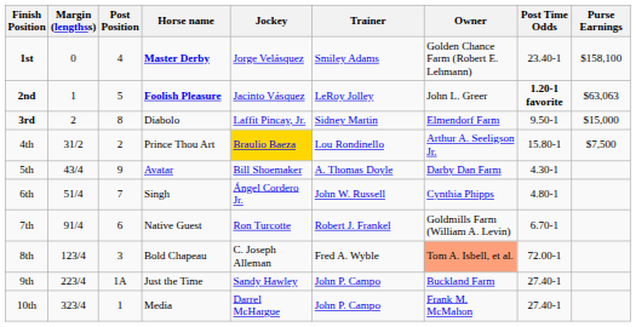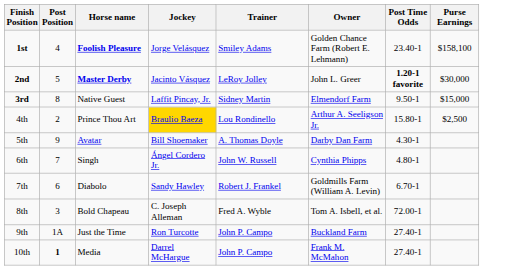 <table class="wikitable sortable" | border="2" cellpadding="1" style="border-collapse: collapse; font-size:90%">
 <tr>
 <th width="45px">Finish <br> Position</th>
-<th width="45px">Margin<br> <span>(<a href='#'>lengths</a>s)</span></th>
 <th width="40px">Post <br> Position</th>
 <th width="110px">Horse name</th>
 <th width="100px">Jockey</th>
 <th width="140px">Trainer</th>
 <th width="115px">Owner</th>
 <th width="65px">Post Time <br> Odds</th>
 <th width="70px">Purse <br> Earnings</th>
 </tr>
 <tr>
 <td align=center><strong>1<span>st</span></strong></td>
-<td align=center>0</td>
 <td align=center>4</td>
-<td><strong><a href='#'>Master Derby</a></strong></td>
+<td><strong><a href='#'>Foolish Pleasure</a></strong></td>
 <td><a href='#'>Jorge Velásquez</a></td>
 <td><a href='#'>Smiley Adams</a></td>
 <td>Golden Chance Farm (Robert E. Lehmann)</td>
 <td align=center>23.40-1</td>
 <td align=center>$158,100</td>
 </tr>
 <tr>
 <td align=center><strong>2<span>nd</span></strong></td>
-<td align=center>1</td>
 <td align=center>5</td>
-<td><strong><a href='#'>Foolish Pleasure</a></strong></td>
+<td><strong><a href='#'>Master Derby</a></strong></td>
 <td><a href='#'>Jacinto Vásquez</a></td>
 <td><a href='#'>LeRoy Jolley</a></td>
 <td>John L. Greer</td>
 <td align=center><strong>1.20-1</strong> <br><strong><span>favorite</span></strong></td>
-<td align=center>$63,063</td>
+<td align=center>$30,000</td>
 </tr>
 <tr>
 <td align=center><strong>3<span>rd</span></strong></td>
-<td align=center>2</td>
 <td align=center>8</td>
-<td>Diabolo</td>
+<td>Native Guest</td>
 <td><a href='#'>Laffit Pincay, Jr.</a></td>
 <td><a href='#'>Sidney Martin</a></td>
 <td><a href='#'>Elmendorf Farm</a></td>
 <td align=center>9.50-1</td>
 <td align=center>$15,000</td>
 </tr>
 <tr>
 <td align=center>4<span>th</span></td>
-<td align=center>3<span>1/2</span></td>
 <td align=center>2</td>
 <td>Prince Thou Art</td>
 <td style="background: gold;"><a href='#'>Braulio Baeza</a></td>
 <td><a href='#'>Lou Rondinello</a></td>
 <td><a href='#'>Arthur A. Seeligson Jr.</a></td>
 <td align=center>15.80-1</td>
-<td align=center>$7,500</td>
+<td align=center>$2,500</td>
 </tr>
 <tr>
 <td align=center>5<span>th</span></td>
-<td align=center>4<span>3/4</span></td>
 <td align=center>9</td>
 <td><a href='#'>Avatar</a></td>
 <td><a href='#'>Bill Shoemaker</a></td>
 <td><a href='#'>A. Thomas Doyle</a></td>
 <td><a href='#'>Darby Dan Farm</a></td>
 <td align=center>4.30-1</td>
 <td align=center></td>
 </tr>
 <tr>
 <td align=center>6<span>th</span></td>
-<td align=center>5<span>1/4</span></td>
 <td align=center>7</td>
 <td>Singh</td>
 <td><a href='#'>Ángel Cordero Jr.</a></td>
 <td><a href='#'>John W. Russell</a></td>
 <td><a href='#'>Cynthia Phipps</a></td>
 <td align=center>4.80-1</td>
 <td></td>
 </tr>
 <tr>
 <td align=center>7<span>th</span></td>
-<td align=center>9<span>1/4</span></td>
 <td align=center>6</td>
-<td>Native Guest</td>
-<td><a href='#'>Ron Turcotte</a></td>
+<td>Diabolo</td>
+<td><a href='#'>Sandy Hawley</a></td>
 <td><a href='#'>Robert J. Frankel</a></td>
 <td>Goldmills Farm (William A. Levin)</td>
 <td align=center>6.70-1</td>
 <td></td>
 </tr>
 <tr>
 <td align=center>8<span>th</span></td>
-<td align=center>12<span>3/4</span></td>
 <td align=center>3</td>
 <td>Bold Chapeau</td>
 <td>C. Joseph Alleman</td>
 <td>Fred A. Wyble</td>
-<td style="background: lightsalmon;">Tom A. Isbell, et al.</td>
+<td>Tom A. Isbell, et al.</td>
 <td align=center>72.00-1</td>
 <td></td>
 </tr>
 <tr>
 <td align=center>9<span>th</span></td>
-<td align=center>22<span>3/4</span></td>
 <td align=center>1A</td>
 <td>Just the Time</td>
-<td><a href='#'>Sandy Hawley</a></td>
+<td><a href='#'>Ron Turcotte</a></td>
 <td><a href='#'>John P. Campo</a></td>
 <td><a href='#'>Buckland Farm</a></td>
 <td align=center>27.40-1</td>
 <td></td>
 </tr>
 <tr>
 <td align=center>10<span>th</span></td>
-<td align=center>32<span>3/4</span></td>
-<td align=center>1</td>
+<td align=center><strong>1</strong></td>
 <td>Media</td>
 <td><a href='#'>Darrel McHargue</a></td>
 <td><a href='#'>John P. Campo</a></td>
 <td><a href='#'>Frank M. McMahon</a></td>
 <td align=center>27.40-1</td>
 <td></td>
 </tr>
 </table>
